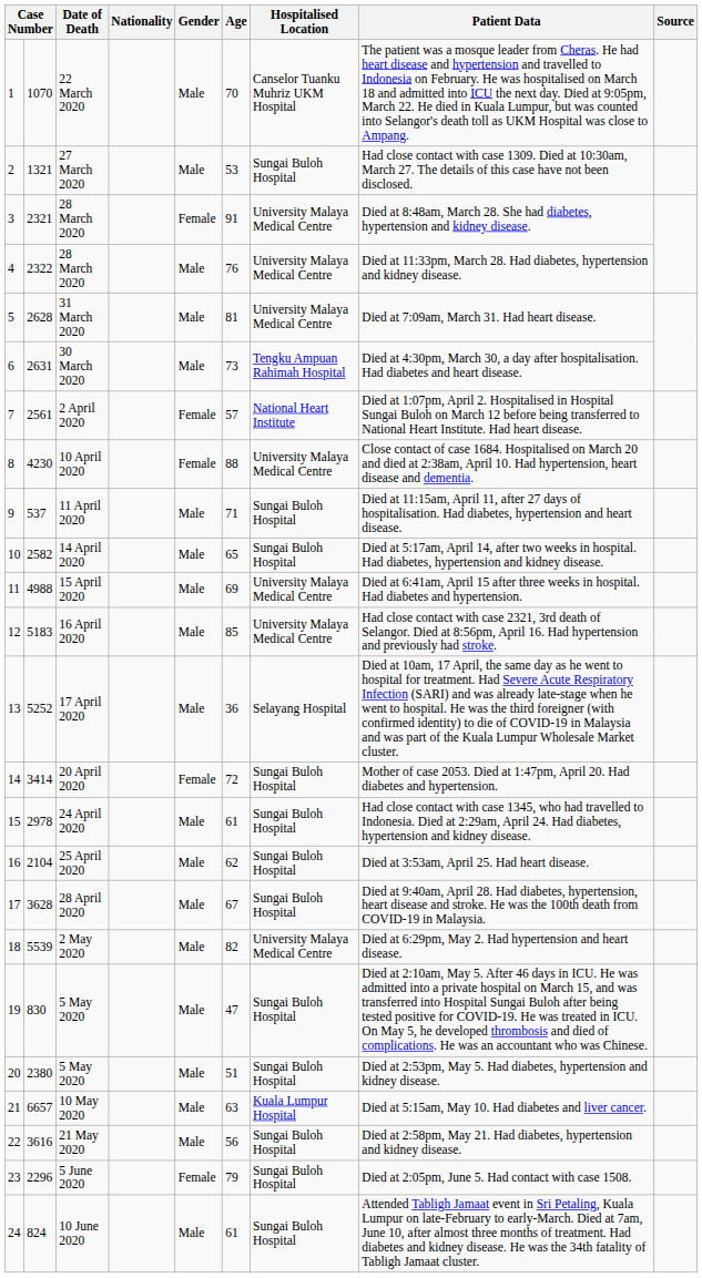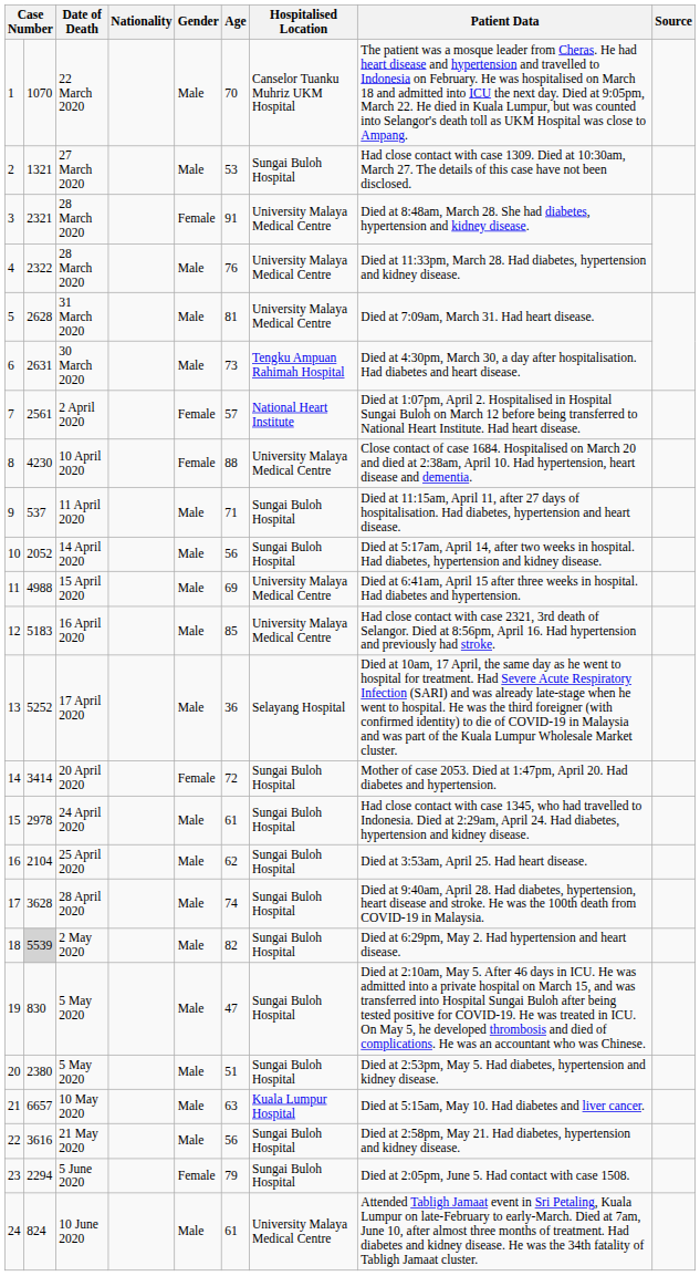 <table class="wikitable sortable mw-collapsible mw-collapsed">
 <tr>
 <th colspan="2">Case Number</th>
 <th ! width=8%>Date of Death</th>
 <th ! width=8%>Nationality</th>
 <th ! width=5%>Gender</th>
 <th ! width=4%>Age</th>
 <th ! width=17%>Hospitalised Location</th>
 <th ! width=50%>Patient Data</th>
 <th ! width=5%>Source</th>
 </tr>
 <tr>
 <td>1</td>
 <td>1070</td>
 <td>22 March 2020</td>
 <td></td>
 <td>Male</td>
 <td>70</td>
 <td> Canselor Tuanku Muhriz UKM Hospital</td>
 <td>The patient was a mosque leader from <a href='#'>Cheras</a>. He had <a href='#'>heart disease</a> and <a href='#'>hypertension</a> and travelled to <a href='#'>Indonesia</a> on February. He was hospitalised on March 18 and admitted into <a href='#'>ICU</a> the next day. Died at 9:05pm, March 22. He died in Kuala Lumpur, but was counted into Selangor's death toll as UKM Hospital was close to <a href='#'>Ampang</a>.</td>
 <td></td>
 </tr>
 <tr>
 <td>2</td>
 <td>1321</td>
 <td>27 March 2020</td>
 <td></td>
 <td>Male</td>
 <td>53</td>
 <td> Sungai Buloh Hospital</td>
 <td>Had close contact with case 1309. Died at 10:30am, March 27. The details of this case have not been disclosed.</td>
 <td></td>
 </tr>
 <tr>
 <td>3</td>
 <td>2321</td>
 <td>28 March 2020</td>
 <td></td>
 <td>Female</td>
 <td>91</td>
 <td> University Malaya Medical Centre</td>
 <td>Died at 8:48am, March 28. She had <a href='#'>diabetes</a>, hypertension and <a href='#'>kidney disease</a>.</td>
 <td rowspan="2"></td>
 </tr>
 <tr>
 <td>4</td>
 <td>2322</td>
 <td>28 March 2020</td>
 <td></td>
 <td>Male</td>
 <td>76</td>
 <td> University Malaya Medical Centre</td>
 <td>Died at 11:33pm, March 28. Had diabetes, hypertension and kidney disease.</td>
 </tr>
 <tr>
 <td>5</td>
 <td>2628</td>
 <td>31 March 2020</td>
 <td></td>
 <td>Male</td>
 <td>81</td>
 <td> University Malaya Medical Centre</td>
 <td>Died at 7:09am, March 31. Had heart disease.</td>
 <td rowspan="2"></td>
 </tr>
 <tr>
 <td>6</td>
 <td>2631</td>
 <td>30 March 2020</td>
 <td></td>
 <td>Male</td>
 <td>73</td>
 <td> <a href='#'>Tengku Ampuan Rahimah Hospital</a></td>
 <td>Died at 4:30pm, March 30, a day after hospitalisation. Had diabetes and heart disease.</td>
 </tr>
 <tr>
 <td>7</td>
 <td>2561</td>
 <td>2 April 2020</td>
 <td></td>
 <td>Female</td>
 <td>57</td>
 <td> <a href='#'>National Heart Institute</a></td>
 <td>Died at 1:07pm, April 2. Hospitalised in Hospital Sungai Buloh on March 12 before being transferred to National Heart Institute. Had heart disease.</td>
 <td></td>
 </tr>
 <tr>
 <td>8</td>
 <td>4230</td>
 <td>10 April 2020</td>
 <td></td>
 <td>Female</td>
 <td>88</td>
 <td> University Malaya Medical Centre</td>
 <td>Close contact of case 1684. Hospitalised on March 20 and died at 2:38am, April 10. Had hypertension, heart disease and <a href='#'>dementia</a>.</td>
 <td></td>
 </tr>
 <tr>
 <td>9</td>
 <td>537</td>
 <td>11 April 2020</td>
 <td></td>
 <td>Male</td>
 <td>71</td>
 <td> Sungai Buloh Hospital</td>
 <td>Died at 11:15am, April 11, after 27 days of hospitalisation. Had diabetes, hypertension and heart disease.</td>
 <td></td>
 </tr>
 <tr>
 <td>10</td>
-<td>2582</td>
+<td>2052</td>
 <td>14 April 2020</td>
 <td></td>
 <td>Male</td>
-<td>65</td>
+<td>56</td>
 <td> Sungai Buloh Hospital</td>
 <td>Died at 5:17am, April 14, after two weeks in hospital. Had diabetes, hypertension and kidney disease.</td>
 <td></td>
 </tr>
 <tr>
 <td>11</td>
 <td>4988</td>
 <td>15 April 2020</td>
 <td></td>
 <td>Male</td>
 <td>69</td>
 <td> University Malaya Medical Centre</td>
 <td>Died at 6:41am, April 15 after three weeks in hospital. Had diabetes and hypertension.</td>
 <td></td>
 </tr>
 <tr>
 <td>12</td>
 <td>5183</td>
 <td>16 April 2020</td>
 <td></td>
 <td>Male</td>
 <td>85</td>
 <td> University Malaya Medical Centre</td>
 <td>Had close contact with case 2321, 3rd death of Selangor. Died at 8:56pm, April 16. Had hypertension and previously had <a href='#'>stroke</a>.</td>
 <td></td>
 </tr>
 <tr>
 <td>13</td>
 <td>5252</td>
 <td>17 April 2020</td>
 <td></td>
 <td>Male</td>
 <td>36</td>
 <td> Selayang Hospital</td>
 <td>Died at 10am, 17 April, the same day as he went to hospital for treatment. Had <a href='#'>Severe Acute Respiratory Infection</a> (SARI) and was already late-stage when he went to hospital. He was the third foreigner (with confirmed identity) to die of COVID-19 in Malaysia and was part of the Kuala Lumpur Wholesale Market cluster.</td>
 <td></td>
 </tr>
 <tr>
 <td>14</td>
 <td>3414</td>
 <td>20 April 2020</td>
 <td></td>
 <td>Female</td>
 <td>72</td>
 <td> Sungai Buloh Hospital</td>
 <td>Mother of case 2053. Died at 1:47pm, April 20. Had diabetes and hypertension.</td>
 <td></td>
 </tr>
 <tr>
 <td>15</td>
 <td>2978</td>
 <td>24 April 2020</td>
 <td></td>
 <td>Male</td>
 <td>61</td>
 <td> Sungai Buloh Hospital</td>
 <td>Had close contact with case 1345, who had travelled to Indonesia. Died at 2:29am, April 24. Had diabetes, hypertension and kidney disease.</td>
 <td></td>
 </tr>
 <tr>
 <td>16</td>
 <td>2104</td>
 <td>25 April 2020</td>
 <td></td>
 <td>Male</td>
 <td>62</td>
 <td> Sungai Buloh Hospital</td>
 <td>Died at 3:53am, April 25. Had heart disease.</td>
 <td></td>
 </tr>
 <tr>
 <td>17</td>
 <td>3628</td>
 <td>28 April 2020</td>
 <td></td>
 <td>Male</td>
-<td>67</td>
+<td>74</td>
 <td> Sungai Buloh Hospital</td>
 <td>Died at 9:40am, April 28. Had diabetes, hypertension, heart disease and stroke. He was the 100th death from COVID-19 in Malaysia.</td>
 <td></td>
 </tr>
 <tr>
 <td>18</td>
-<td>5539</td>
+<td style="background: lightgrey;">5539</td>
 <td>2 May 2020</td>
 <td></td>
 <td>Male</td>
 <td>82</td>
-<td> University Malaya Medical Centre</td>
+<td> Sungai Buloh Hospital</td>
 <td>Died at 6:29pm, May 2. Had hypertension and heart disease.</td>
 <td></td>
 </tr>
 <tr>
 <td>19</td>
 <td>830</td>
 <td>5 May 2020</td>
 <td></td>
 <td>Male</td>
 <td>47</td>
 <td> Sungai Buloh Hospital</td>
 <td>Died at 2:10am, May 5. After 46 days in ICU. He was admitted into a private hospital on March 15, and was transferred into Hospital Sungai Buloh after being tested positive for COVID-19. He was treated in ICU. On May 5, he developed <a href='#'>thrombosis</a> and died of <a href='#'>complications</a>. He was an accountant who was Chinese.</td>
 <td></td>
 </tr>
 <tr>
 <td>20</td>
 <td>2380</td>
 <td>5 May 2020</td>
 <td></td>
 <td>Male</td>
 <td>51</td>
 <td> Sungai Buloh Hospital</td>
 <td>Died at 2:53pm, May 5. Had diabetes, hypertension and kidney disease.</td>
 <td></td>
 </tr>
 <tr>
 <td>21</td>
 <td>6657</td>
 <td>10 May 2020</td>
 <td></td>
 <td>Male</td>
 <td>63</td>
 <td> <a href='#'>Kuala Lumpur Hospital</a></td>
 <td>Died at 5:15am, May 10. Had diabetes and <a href='#'>liver cancer</a>.</td>
 <td></td>
 </tr>
 <tr>
 <td>22</td>
 <td>3616</td>
 <td>21 May 2020</td>
 <td></td>
 <td>Male</td>
 <td>56</td>
 <td> Sungai Buloh Hospital</td>
 <td>Died at 2:58pm, May 21. Had diabetes, hypertension and kidney disease.</td>
 <td></td>
 </tr>
 <tr>
 <td>23</td>
-<td>2296</td>
+<td>2294</td>
 <td>5 June 2020</td>
 <td></td>
 <td>Female</td>
 <td>79</td>
 <td> Sungai Buloh Hospital</td>
 <td>Died at 2:05pm, June 5. Had contact with case 1508.</td>
 <td></td>
 </tr>
 <tr>
 <td>24</td>
 <td>824</td>
 <td>10 June 2020</td>
 <td></td>
 <td>Male</td>
 <td>61</td>
-<td> Sungai Buloh Hospital</td>
+<td> University Malaya Medical Centre</td>
 <td>Attended <a href='#'>Tabligh Jamaat</a> event in <a href='#'>Sri Petaling</a>, Kuala Lumpur on late-February to early-March. Died at 7am, June 10, after almost three months of treatment. Had diabetes and kidney disease. He was the 34th fatality of Tabligh Jamaat cluster.</td>
 <td></td>
 </tr>
 </table>
